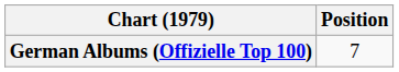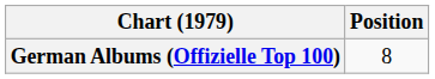 <table class="wikitable plainrowheaders" style="text-align:center">
 <tr>
 <th scope="col">Chart (1979)</th>
 <th scope="col">Position</th>
 </tr>
 <tr>
 <th scope="row">German Albums (<a href='#'>Offizielle Top 100</a>)</th>
-<td>7</td>
+<td>8</td>
 </tr>
 </table>
